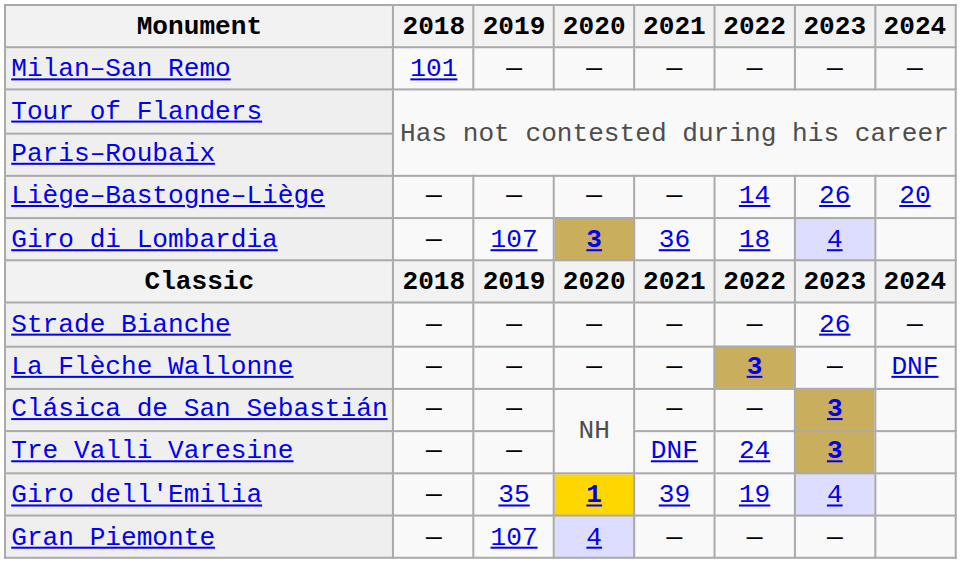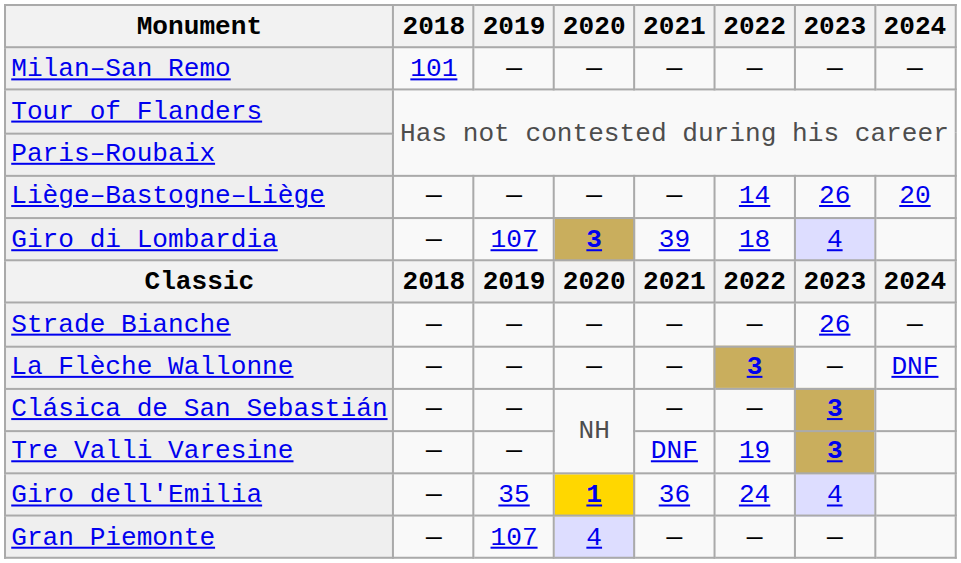 <table class="wikitable">
 <tr>
 <th>Monument</th>
 <th scope="col">2018</th>
 <th scope="col">2019</th>
 <th scope="col">2020</th>
 <th scope="col">2021</th>
 <th scope="col">2022</th>
 <th scope="col">2023</th>
 <th scope="col">2024</th>
 </tr>
 <tr style="text-align:center;">
 <td style="text-align:left; background:#efefef;"><a href='#'>Milan–San Remo</a></td>
 <td><a href='#'>101</a></td>
 <td>—</td>
 <td>—</td>
 <td>—</td>
 <td>—</td>
 <td>—</td>
 <td>—</td>
 </tr>
 <tr style="text-align:center;">
 <td style="text-align:left; background:#efefef;"><a href='#'>Tour of Flanders</a></td>
 <td style="color:#4d4d4d;" rowspan=2 colspan=7>Has not contested during his career</td>
 </tr>
 <tr style="text-align:center;">
 <td style="text-align:left; background:#efefef;"><a href='#'>Paris–Roubaix</a></td>
 </tr>
 <tr style="text-align:center;">
 <td style="text-align:left; background:#efefef;"><a href='#'>Liège–Bastogne–Liège</a></td>
 <td>—</td>
 <td>—</td>
 <td>—</td>
 <td>—</td>
 <td><a href='#'>14</a></td>
 <td><a href='#'>26</a></td>
 <td><a href='#'>20</a></td>
 </tr>
 <tr style="text-align:center;">
 <td style="text-align:left; background:#efefef;"><a href='#'>Giro di Lombardia</a></td>
 <td>—</td>
 <td><a href='#'>107</a></td>
 <td style="background:#C9AE5D;"><a href='#'><strong>3</strong></a></td>
-<td><a href='#'>36</a></td>
+<td><a href='#'>39</a></td>
 <td><a href='#'>18</a></td>
 <td style="background:#ddf;"><a href='#'>4</a></td>
 <td></td>
 </tr>
 <tr>
 <th>Classic</th>
 <th scope="col">2018</th>
 <th scope="col">2019</th>
 <th scope="col">2020</th>
 <th scope="col">2021</th>
 <th scope="col">2022</th>
 <th scope="col">2023</th>
 <th scope="col">2024</th>
 </tr>
 <tr style="text-align:center;">
 <td style="text-align:left; background:#efefef;"><a href='#'>Strade Bianche</a></td>
 <td>—</td>
 <td>—</td>
 <td>—</td>
 <td>—</td>
 <td>—</td>
 <td><a href='#'>26</a></td>
 <td>—</td>
 </tr>
 <tr style="text-align:center;">
 <td style="text-align:left; background:#efefef;"><a href='#'>La Flèche Wallonne</a></td>
 <td>—</td>
 <td>—</td>
 <td>—</td>
 <td>—</td>
 <td style="background:#C9AE5D;"><a href='#'><strong>3</strong></a></td>
 <td>—</td>
 <td><a href='#'>DNF</a></td>
 </tr>
 <tr style="text-align:center;">
 <td style="text-align:left; background:#efefef;"><a href='#'>Clásica de San Sebastián</a></td>
 <td>—</td>
 <td>—</td>
 <td style="color:#4d4d4d;" rowspan=2>NH</td>
 <td>—</td>
 <td>—</td>
 <td style="background:#C9AE5D;"><a href='#'><strong>3</strong></a></td>
 <td></td>
 </tr>
 <tr style="text-align:center;">
 <td style="text-align:left; background:#efefef;"><a href='#'>Tre Valli Varesine</a></td>
 <td>—</td>
 <td>—</td>
 <td><a href='#'>DNF</a></td>
-<td><a href='#'>24</a></td>
+<td><a href='#'>19</a></td>
 <td style="background:#C9AE5D;"><a href='#'><strong>3</strong></a></td>
 <td></td>
 </tr>
 <tr style="text-align:center;">
 <td style="text-align:left; background:#efefef;"><a href='#'>Giro dell'Emilia</a></td>
 <td>—</td>
 <td><a href='#'>35</a></td>
 <td style="background:gold;"><a href='#'><strong>1</strong></a></td>
-<td><a href='#'>39</a></td>
-<td><a href='#'>19</a></td>
+<td><a href='#'>36</a></td>
+<td><a href='#'>24</a></td>
 <td style="background:#ddf;"><a href='#'>4</a></td>
 <td></td>
 </tr>
 <tr style="text-align:center;">
 <td style="text-align:left; background:#efefef;"><a href='#'>Gran Piemonte</a></td>
 <td>—</td>
 <td><a href='#'>107</a></td>
 <td style="background:#ddf;"><a href='#'>4</a></td>
 <td>—</td>
 <td>—</td>
 <td>—</td>
 <td></td>
 </tr>
 </table>
